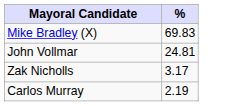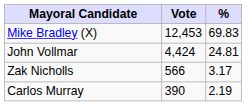 <table class="wikitable">
 <tr>
 <th style="background:#ddf; width:200px;">Mayoral Candidate </th>
+<th style="background:#ddf; width:50px;">Vote</th>
 <th style="background:#ddf; width:30px;">%</th>
 </tr>
 <tr>
 <td><a href='#'>Mike Bradley</a> (X)</td>
+<td>12,453</td>
 <td>69.83</td>
 </tr>
 <tr>
 <td>John Vollmar</td>
+<td>4,424</td>
 <td>24.81</td>
 </tr>
 <tr>
 <td>Zak Nicholls</td>
+<td>566</td>
 <td>3.17</td>
 </tr>
 <tr>
 <td>Carlos Murray</td>
+<td>390</td>
 <td>2.19</td>
 </tr>
 </table>
